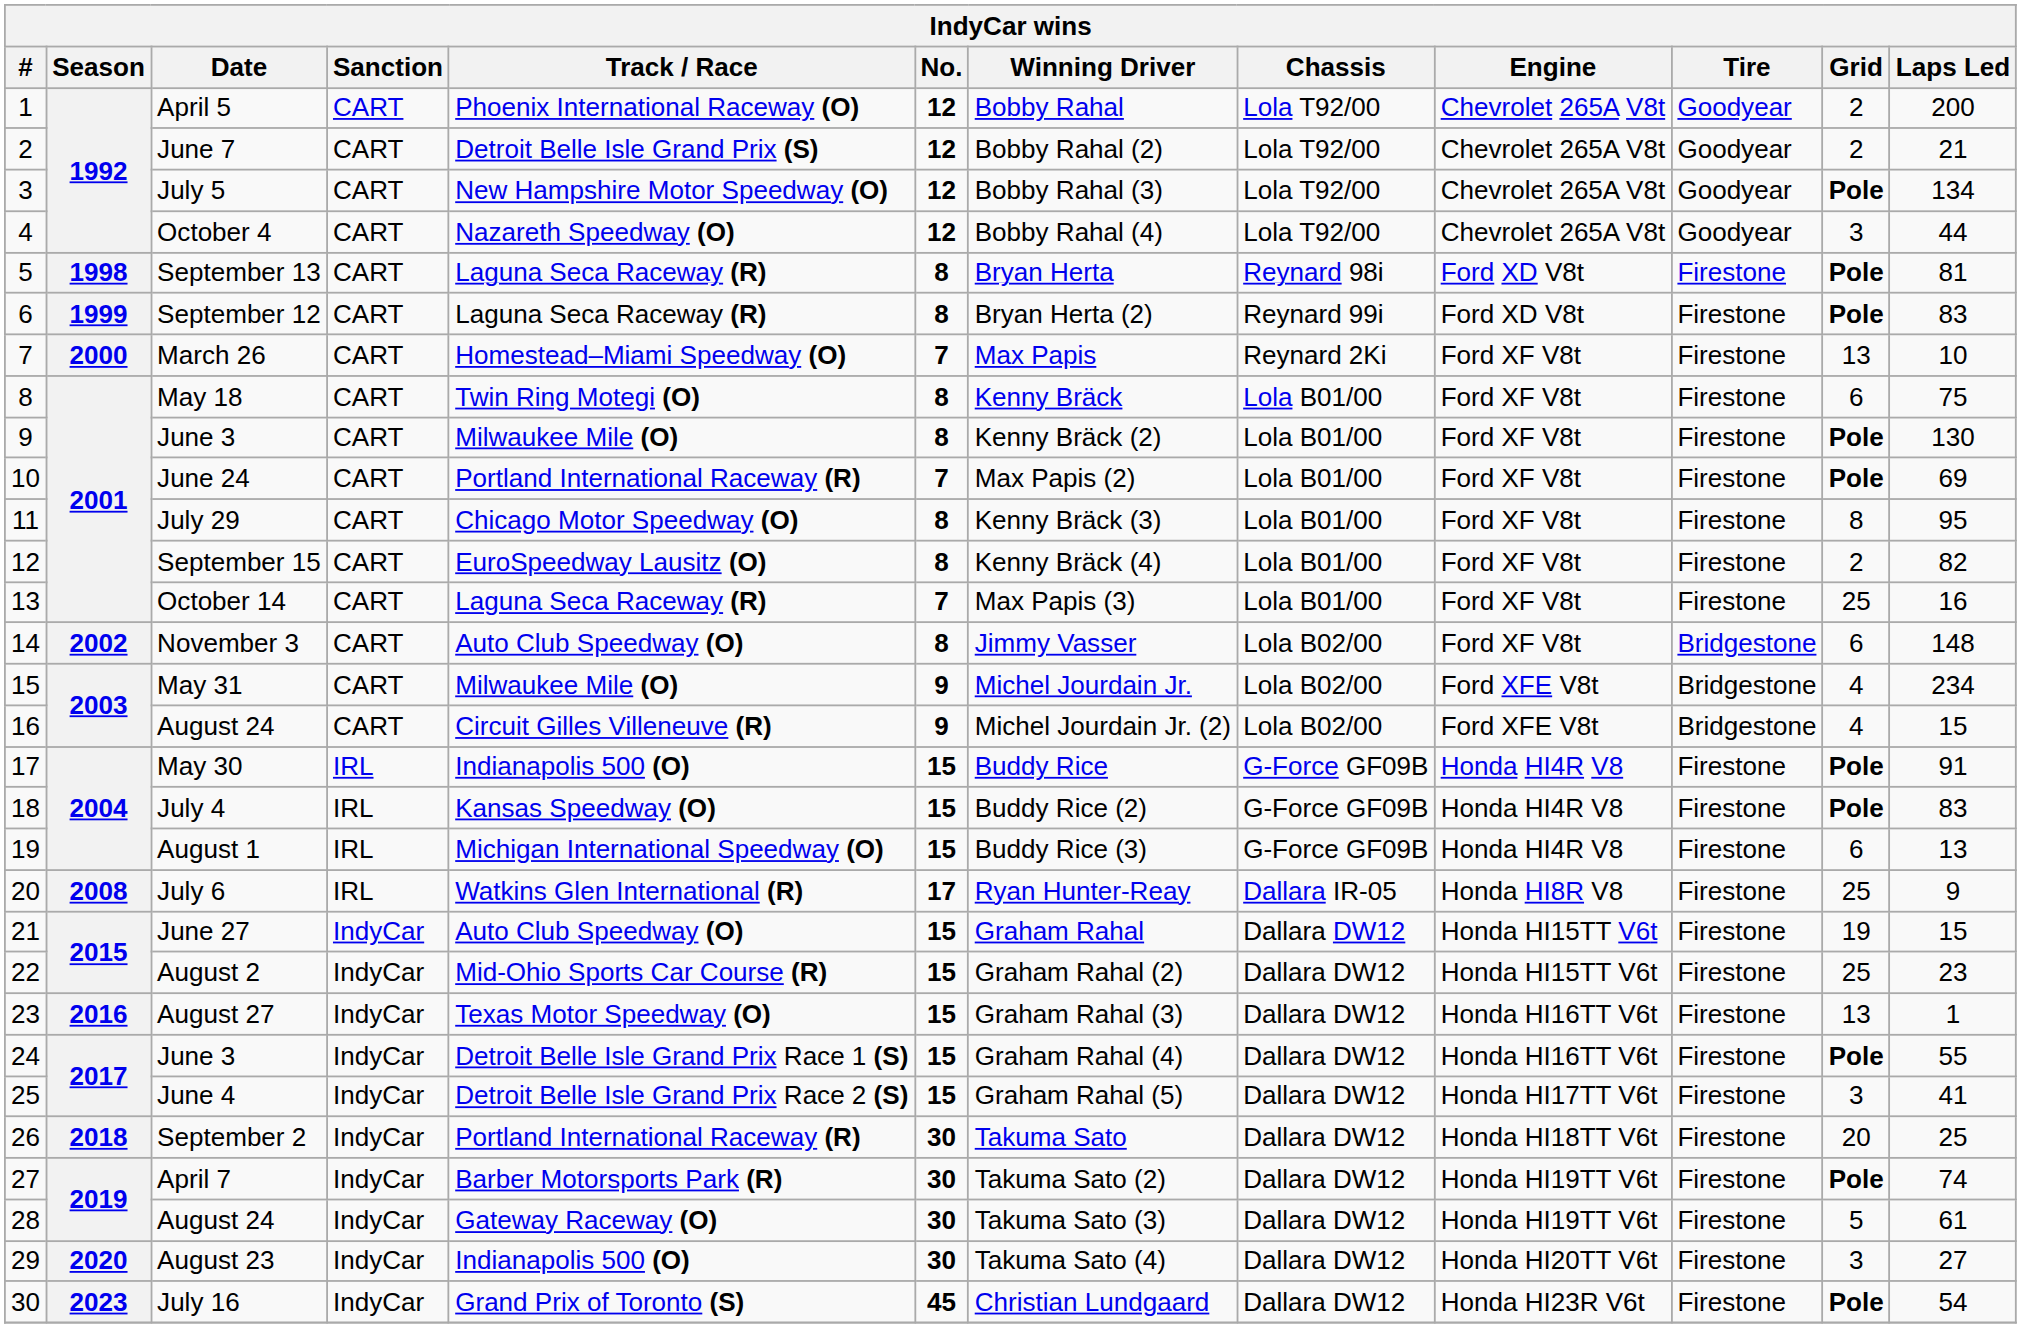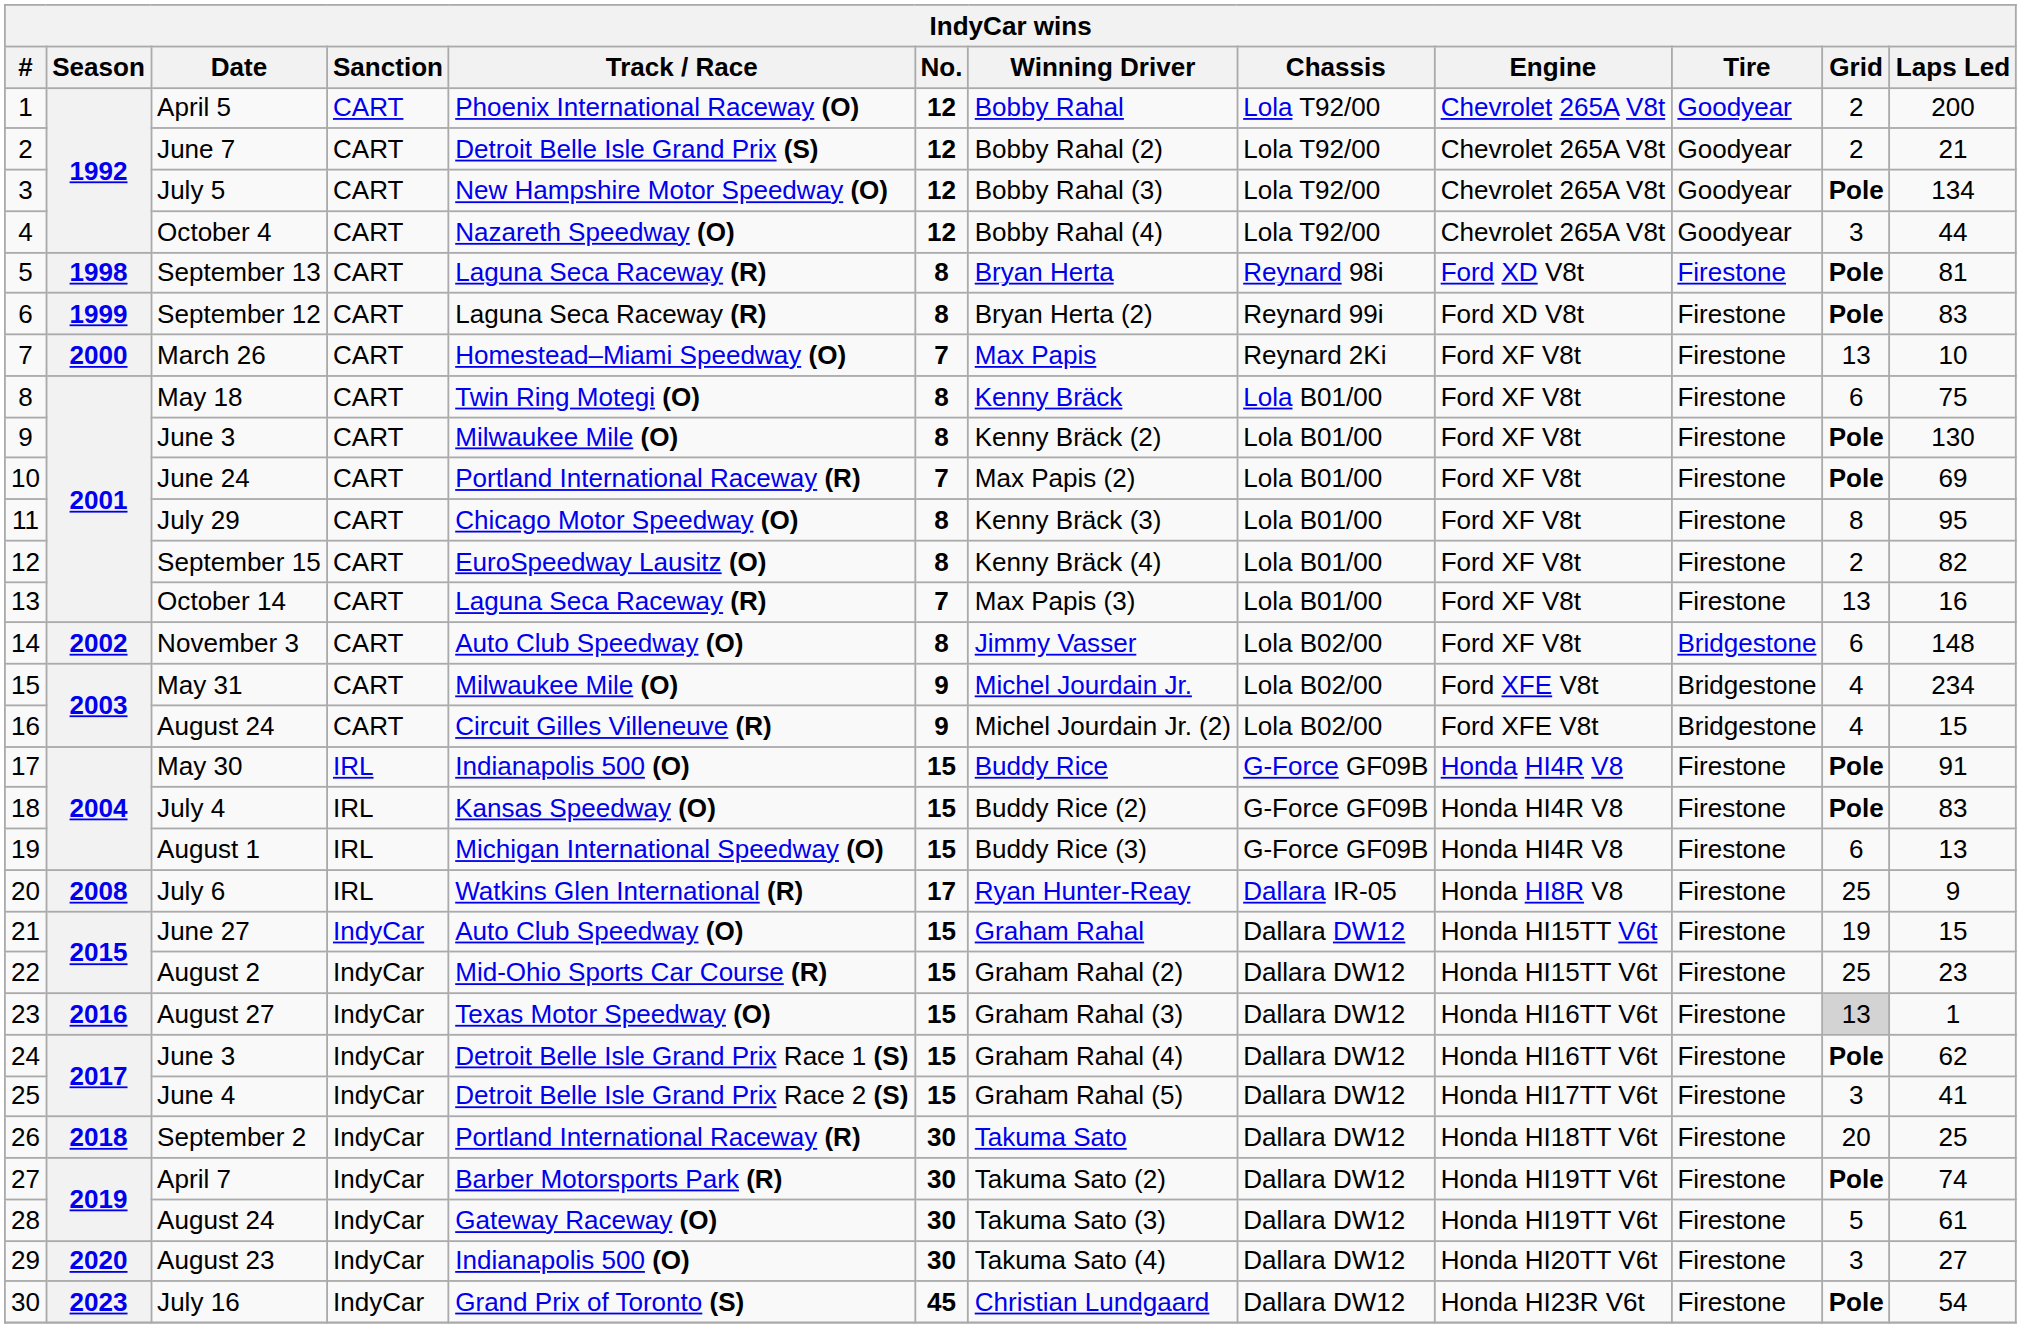 <table class="wikitable mw-collapsible mw-collapsed" style="font-size:90%;">
 <tr>
 <th colspan=12>IndyCar wins</th>
 </tr>
 <tr>
 <th>#</th>
 <th>Season</th>
 <th>Date</th>
 <th>Sanction</th>
 <th>Track / Race</th>
 <th>No.</th>
 <th>Winning Driver</th>
 <th>Chassis</th>
 <th>Engine</th>
 <th>Tire</th>
 <th>Grid</th>
 <th>Laps Led</th>
 </tr>
 <tr>
 <td align=center>1</td>
 <th rowspan=4><a href='#'>1992</a></th>
 <td>April 5</td>
 <td><a href='#'>CART</a></td>
 <td><a href='#'>Phoenix International Raceway</a> <strong>(O)</strong></td>
 <td align=center><strong>12</strong></td>
 <td> <a href='#'>Bobby Rahal</a></td>
 <td><a href='#'>Lola</a> T92/00</td>
 <td><a href='#'>Chevrolet</a> <a href='#'>265A</a> <a href='#'>V8</a><a href='#'>t</a></td>
 <td><a href='#'>Goodyear</a></td>
 <td align=center>2</td>
 <td align=center>200</td>
 </tr>
 <tr>
 <td align=center>2</td>
 <td>June 7</td>
 <td>CART</td>
 <td><a href='#'>Detroit Belle Isle Grand Prix</a> <strong>(S)</strong></td>
 <td align=center><strong>12</strong></td>
 <td> Bobby Rahal (2)</td>
 <td>Lola T92/00</td>
 <td>Chevrolet 265A V8t</td>
 <td>Goodyear</td>
 <td align=center>2</td>
 <td align=center>21</td>
 </tr>
 <tr>
 <td align=center>3</td>
 <td>July 5</td>
 <td>CART</td>
 <td><a href='#'>New Hampshire Motor Speedway</a> <strong>(O)</strong></td>
 <td align=center><strong>12</strong></td>
 <td> Bobby Rahal (3)</td>
 <td>Lola T92/00</td>
 <td>Chevrolet 265A V8t</td>
 <td>Goodyear</td>
 <td align=center><strong>Pole</strong></td>
 <td align=center>134</td>
 </tr>
 <tr>
 <td align=center>4</td>
 <td>October 4</td>
 <td>CART</td>
 <td><a href='#'>Nazareth Speedway</a> <strong>(O)</strong></td>
 <td align=center><strong>12</strong></td>
 <td> Bobby Rahal (4)</td>
 <td>Lola T92/00</td>
 <td>Chevrolet 265A V8t</td>
 <td>Goodyear</td>
 <td align=center>3</td>
 <td align=center>44</td>
 </tr>
 <tr>
 <td align=center>5</td>
 <th><a href='#'>1998</a></th>
 <td>September 13</td>
 <td>CART</td>
 <td><a href='#'>Laguna Seca Raceway</a> <strong>(R)</strong></td>
 <td align=center><strong>8</strong></td>
 <td> <a href='#'>Bryan Herta</a></td>
 <td><a href='#'>Reynard</a> 98i</td>
 <td><a href='#'>Ford</a> <a href='#'>XD</a> V8t</td>
 <td><a href='#'>Firestone</a></td>
 <td align=center><strong>Pole</strong></td>
 <td align=center>81</td>
 </tr>
 <tr>
 <td align=center>6</td>
 <th><a href='#'>1999</a></th>
 <td>September 12</td>
 <td>CART</td>
 <td>Laguna Seca Raceway <strong>(R)</strong></td>
 <td align=center><strong>8</strong></td>
 <td> Bryan Herta (2)</td>
 <td>Reynard 99i</td>
 <td>Ford XD V8t</td>
 <td>Firestone</td>
 <td align=center><strong>Pole</strong></td>
 <td align=center>83</td>
 </tr>
 <tr>
 <td align=center>7</td>
 <th><a href='#'>2000</a></th>
 <td>March 26</td>
 <td>CART</td>
 <td><a href='#'>Homestead–Miami Speedway</a> <strong>(O)</strong></td>
 <td align=center><strong>7</strong></td>
 <td> <a href='#'>Max Papis</a></td>
 <td>Reynard 2Ki</td>
 <td>Ford XF V8t</td>
 <td>Firestone</td>
 <td align=center>13</td>
 <td align=center>10</td>
 </tr>
 <tr>
 <td align=center>8</td>
 <th rowspan=6><a href='#'>2001</a></th>
 <td>May 18</td>
 <td>CART</td>
 <td><a href='#'>Twin Ring Motegi</a> <strong>(O)</strong></td>
 <td align=center><strong>8</strong></td>
 <td> <a href='#'>Kenny Bräck</a></td>
 <td><a href='#'>Lola</a> B01/00</td>
 <td>Ford XF V8t</td>
 <td>Firestone</td>
 <td align=center>6</td>
 <td align=center>75</td>
 </tr>
 <tr>
 <td align=center>9</td>
 <td>June 3</td>
 <td>CART</td>
 <td><a href='#'>Milwaukee Mile</a> <strong>(O)</strong></td>
 <td align=center><strong>8</strong></td>
 <td> Kenny Bräck (2)</td>
 <td>Lola B01/00</td>
 <td>Ford XF V8t</td>
 <td>Firestone</td>
 <td align=center><strong>Pole</strong></td>
 <td align=center>130</td>
 </tr>
 <tr>
 <td align=center>10</td>
 <td>June 24</td>
 <td>CART</td>
 <td><a href='#'>Portland International Raceway</a> <strong>(R)</strong></td>
 <td align=center><strong>7</strong></td>
 <td> Max Papis (2)</td>
 <td>Lola B01/00</td>
 <td>Ford XF V8t</td>
 <td>Firestone</td>
 <td align=center><strong>Pole</strong></td>
 <td align=center>69</td>
 </tr>
 <tr>
 <td align=center>11</td>
 <td>July 29</td>
 <td>CART</td>
 <td><a href='#'>Chicago Motor Speedway</a> <strong>(O)</strong></td>
 <td align=center><strong>8</strong></td>
 <td> Kenny Bräck (3)</td>
 <td>Lola B01/00</td>
 <td>Ford XF V8t</td>
 <td>Firestone</td>
 <td align=center>8</td>
 <td align=center>95</td>
 </tr>
 <tr>
 <td align=center>12</td>
 <td>September 15</td>
 <td>CART</td>
 <td><a href='#'>EuroSpeedway Lausitz</a> <strong>(O)</strong></td>
 <td align=center><strong>8</strong></td>
 <td> Kenny Bräck (4)</td>
 <td>Lola B01/00</td>
 <td>Ford XF V8t</td>
 <td>Firestone</td>
 <td align=center>2</td>
 <td align=center>82</td>
 </tr>
 <tr>
 <td align=center>13</td>
 <td>October 14</td>
 <td>CART</td>
 <td><a href='#'>Laguna Seca Raceway</a> <strong>(R)</strong></td>
 <td align=center><strong>7</strong></td>
 <td> Max Papis (3)</td>
 <td>Lola B01/00</td>
 <td>Ford XF V8t</td>
 <td>Firestone</td>
-<td align=center>25</td>
+<td align=center>13</td>
 <td align=center>16</td>
 </tr>
 <tr>
 <td align=center>14</td>
 <th><a href='#'>2002</a></th>
 <td>November 3</td>
 <td>CART</td>
 <td><a href='#'>Auto Club Speedway</a> <strong>(O)</strong></td>
 <td align=center><strong>8</strong></td>
 <td> <a href='#'>Jimmy Vasser</a></td>
 <td>Lola B02/00</td>
 <td>Ford XF V8t</td>
 <td><a href='#'>Bridgestone</a></td>
 <td align=center>6</td>
 <td align=center>148</td>
 </tr>
 <tr>
 <td align=center>15</td>
 <th rowspan=2><a href='#'>2003</a></th>
 <td>May 31</td>
 <td>CART</td>
 <td><a href='#'>Milwaukee Mile</a> <strong>(O)</strong></td>
 <td align=center><strong>9</strong></td>
 <td> <a href='#'>Michel Jourdain Jr.</a></td>
 <td>Lola B02/00</td>
 <td>Ford <a href='#'>XFE</a> V8t</td>
 <td>Bridgestone</td>
 <td align=center>4</td>
 <td align=center>234</td>
 </tr>
 <tr>
 <td align=center>16</td>
 <td>August 24</td>
 <td>CART</td>
 <td><a href='#'>Circuit Gilles Villeneuve</a> <strong>(R)</strong></td>
 <td align=center><strong>9</strong></td>
 <td> Michel Jourdain Jr. (2)</td>
 <td>Lola B02/00</td>
 <td>Ford XFE V8t</td>
 <td>Bridgestone</td>
 <td align=center>4</td>
 <td align=center>15</td>
 </tr>
 <tr>
 <td align=center>17</td>
 <th rowspan=3><a href='#'>2004</a></th>
 <td>May 30</td>
 <td><a href='#'>IRL</a></td>
 <td><a href='#'>Indianapolis 500</a> <strong>(O)</strong></td>
 <td align=center><strong>15</strong></td>
 <td> <a href='#'>Buddy Rice</a></td>
 <td><a href='#'>G-Force</a> GF09B</td>
 <td><a href='#'>Honda</a> <a href='#'>HI4R</a> <a href='#'>V8</a></td>
 <td>Firestone</td>
 <td align=center><strong>Pole</strong></td>
 <td align=center>91</td>
 </tr>
 <tr>
 <td align=center>18</td>
 <td>July 4</td>
 <td>IRL</td>
 <td><a href='#'>Kansas Speedway</a> <strong>(O)</strong></td>
 <td align=center><strong>15</strong></td>
 <td> Buddy Rice (2)</td>
 <td>G-Force GF09B</td>
 <td>Honda HI4R V8</td>
 <td>Firestone</td>
 <td align=center><strong>Pole</strong></td>
 <td align=center>83</td>
 </tr>
 <tr>
 <td align=center>19</td>
 <td>August 1</td>
 <td>IRL</td>
 <td><a href='#'>Michigan International Speedway</a> <strong>(O)</strong></td>
 <td align=center><strong>15</strong></td>
 <td> Buddy Rice (3)</td>
 <td>G-Force GF09B</td>
 <td>Honda HI4R V8</td>
 <td>Firestone</td>
 <td align=center>6</td>
 <td align=center>13</td>
 </tr>
 <tr>
 <td align=center>20</td>
 <th><a href='#'>2008</a></th>
 <td>July 6</td>
 <td>IRL</td>
 <td><a href='#'>Watkins Glen International</a> <strong>(R)</strong></td>
 <td align=center><strong>17</strong></td>
 <td> <a href='#'>Ryan Hunter-Reay</a></td>
 <td><a href='#'>Dallara</a> IR-05</td>
 <td>Honda <a href='#'>HI8R</a> V8</td>
 <td>Firestone</td>
 <td align=center>25</td>
 <td align=center>9</td>
 </tr>
 <tr>
 <td align=center>21</td>
 <th rowspan=2><a href='#'>2015</a></th>
 <td>June 27</td>
 <td><a href='#'>IndyCar</a></td>
 <td><a href='#'>Auto Club Speedway</a> <strong>(O)</strong></td>
 <td align=center><strong>15</strong></td>
 <td> <a href='#'>Graham Rahal</a></td>
 <td>Dallara <a href='#'>DW12</a></td>
 <td>Honda HI15TT <a href='#'>V6</a><a href='#'>t</a></td>
 <td>Firestone</td>
 <td align=center>19</td>
 <td align=center>15</td>
 </tr>
 <tr>
 <td align=center>22</td>
 <td>August 2</td>
 <td>IndyCar</td>
 <td><a href='#'>Mid-Ohio Sports Car Course</a> <strong>(R)</strong></td>
 <td align=center><strong>15</strong></td>
 <td> Graham Rahal (2)</td>
 <td>Dallara DW12</td>
 <td>Honda HI15TT V6t</td>
 <td>Firestone</td>
 <td align=center>25</td>
 <td align=center>23</td>
 </tr>
 <tr>
 <td align=center>23</td>
 <th><a href='#'>2016</a></th>
 <td>August 27</td>
 <td>IndyCar</td>
 <td><a href='#'>Texas Motor Speedway</a> <strong>(O)</strong></td>
 <td align=center><strong>15</strong></td>
 <td> Graham Rahal (3)</td>
 <td>Dallara DW12</td>
 <td>Honda HI16TT V6t</td>
 <td>Firestone</td>
-<td align=center>13</td>
+<td align=center style="background: lightgrey;">13</td>
 <td align=center>1</td>
 </tr>
 <tr>
 <td align=center>24</td>
 <th rowspan=2><a href='#'>2017</a></th>
 <td>June 3</td>
 <td>IndyCar</td>
 <td><a href='#'>Detroit Belle Isle Grand Prix</a> Race 1 <strong>(S)</strong></td>
 <td align=center><strong>15</strong></td>
 <td> Graham Rahal (4)</td>
 <td>Dallara DW12</td>
 <td>Honda HI16TT V6t</td>
 <td>Firestone</td>
 <td align=center><strong>Pole</strong></td>
-<td align=center>55</td>
+<td align=center>62</td>
 </tr>
 <tr>
 <td align=center>25</td>
 <td>June 4</td>
 <td>IndyCar</td>
 <td><a href='#'>Detroit Belle Isle Grand Prix</a> Race 2 <strong>(S)</strong></td>
 <td align=center><strong>15</strong></td>
 <td> Graham Rahal (5)</td>
 <td>Dallara DW12</td>
 <td>Honda HI17TT V6t</td>
 <td>Firestone</td>
 <td align=center>3</td>
 <td align=center>41</td>
 </tr>
 <tr>
 <td align=center>26</td>
 <th><a href='#'>2018</a></th>
 <td>September 2</td>
 <td>IndyCar</td>
 <td><a href='#'>Portland International Raceway</a> <strong>(R)</strong></td>
 <td align=center><strong>30</strong></td>
 <td> <a href='#'>Takuma Sato</a></td>
 <td>Dallara DW12</td>
 <td>Honda HI18TT V6t</td>
 <td>Firestone</td>
 <td align=center>20</td>
 <td align=center>25</td>
 </tr>
 <tr>
 <td>27</td>
 <th rowspan=2><a href='#'>2019</a></th>
 <td>April 7</td>
 <td>IndyCar</td>
 <td><a href='#'>Barber Motorsports Park</a> <strong>(R)</strong></td>
 <td align=center><strong>30</strong></td>
 <td> Takuma Sato (2)</td>
 <td>Dallara DW12</td>
 <td>Honda HI19TT V6t</td>
 <td>Firestone</td>
 <td align=center><strong>Pole</strong></td>
 <td align=center>74</td>
 </tr>
 <tr>
 <td>28</td>
 <td>August 24</td>
 <td>IndyCar</td>
 <td><a href='#'>Gateway Raceway</a> <strong>(O)</strong></td>
 <td align=center><strong>30</strong></td>
 <td> Takuma Sato (3)</td>
 <td>Dallara DW12</td>
 <td>Honda HI19TT V6t</td>
 <td>Firestone</td>
 <td align=center>5</td>
 <td align=center>61</td>
 </tr>
 <tr>
 <td>29</td>
 <th><a href='#'>2020</a></th>
 <td>August 23</td>
 <td>IndyCar</td>
 <td><a href='#'>Indianapolis 500</a> <strong>(O)</strong></td>
 <td align=center><strong>30</strong></td>
 <td> Takuma Sato (4)</td>
 <td>Dallara DW12</td>
 <td>Honda HI20TT V6t</td>
 <td>Firestone</td>
 <td align=center>3</td>
 <td align=center>27</td>
 </tr>
 <tr>
 <td>30</td>
 <th><a href='#'>2023</a></th>
 <td>July 16</td>
 <td>IndyCar</td>
 <td><a href='#'>Grand Prix of Toronto</a> <strong>(S)</strong></td>
 <td align=center><strong>45</strong></td>
 <td> <a href='#'>Christian Lundgaard</a></td>
 <td>Dallara DW12</td>
 <td>Honda HI23R V6t</td>
 <td>Firestone</td>
 <td align=center><strong>Pole</strong></td>
 <td align=center>54</td>
 </tr>
 <tr>
 </tr>
 </table>
